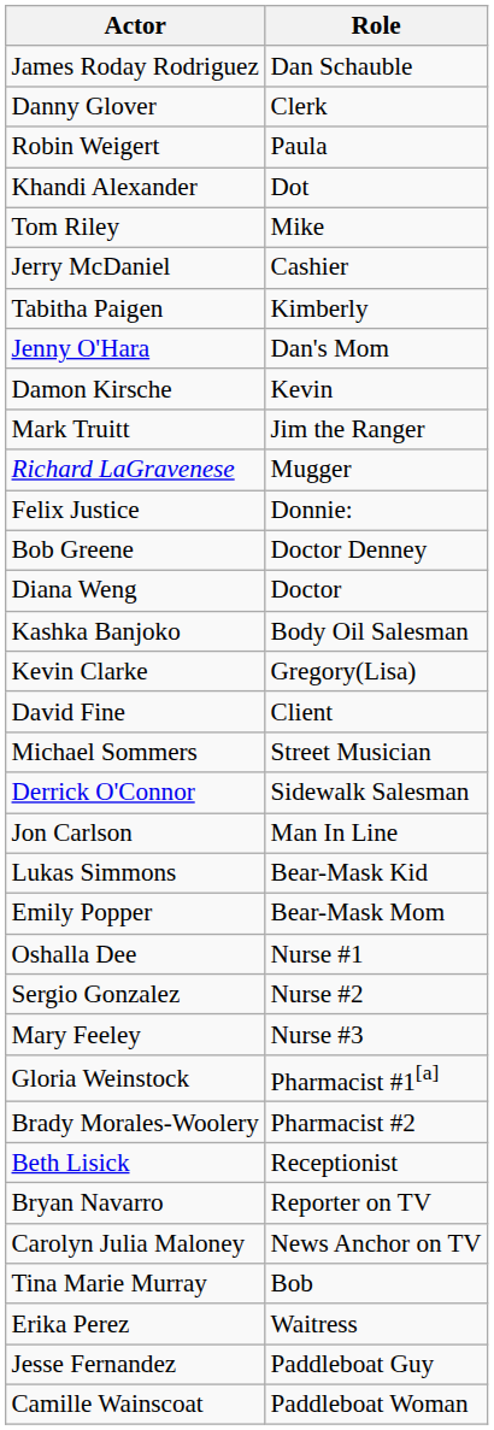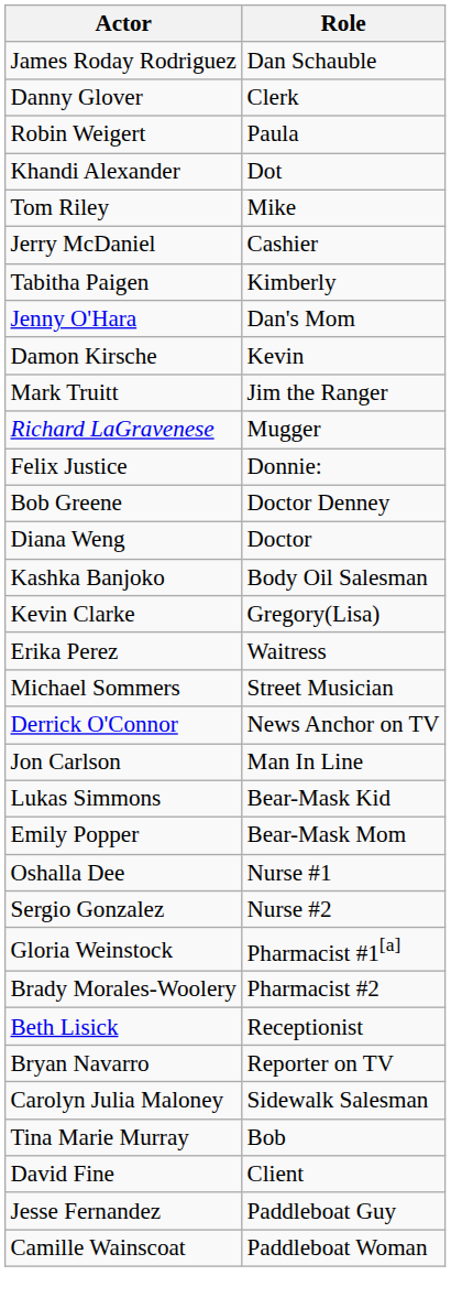 <table class="wikitable mw-collapsible mw-collapsed">
 <tr>
 <th>Actor</th>
 <th>Role</th>
 </tr>
 <tr>
 <td>James Roday Rodriguez</td>
 <td>Dan Schauble</td>
 </tr>
 <tr>
 <td>Danny Glover</td>
 <td>Clerk</td>
 </tr>
 <tr>
 <td>Robin Weigert</td>
 <td>Paula</td>
 </tr>
 <tr>
 <td>Khandi Alexander</td>
 <td>Dot</td>
 </tr>
 <tr>
 <td>Tom Riley</td>
 <td>Mike</td>
 </tr>
 <tr>
 <td>Jerry McDaniel</td>
 <td>Cashier</td>
 </tr>
 <tr>
 <td>Tabitha Paigen</td>
 <td>Kimberly</td>
 </tr>
 <tr>
 <td><a href='#'>Jenny O'Hara</a></td>
 <td>Dan's Mom</td>
 </tr>
 <tr>
 <td>Damon Kirsche</td>
 <td>Kevin</td>
 </tr>
 <tr>
 <td>Mark Truitt</td>
 <td>Jim the Ranger</td>
 </tr>
 <tr>
 <td><em><a href='#'>Richard LaGravenese</a></em></td>
 <td>Mugger</td>
 </tr>
 <tr>
 <td>Felix Justice</td>
 <td>Donnie:</td>
 </tr>
 <tr>
 <td>Bob Greene</td>
 <td>Doctor Denney</td>
 </tr>
 <tr>
 <td>Diana Weng</td>
 <td>Doctor</td>
 </tr>
 <tr>
 <td>Kashka Banjoko</td>
 <td>Body Oil Salesman</td>
 </tr>
 <tr>
 <td>Kevin Clarke</td>
 <td>Gregory(Lisa)</td>
 </tr>
 <tr>
-<td>David Fine</td>
-<td>Client</td>
+<td>Erika Perez</td>
+<td>Waitress</td>
 </tr>
 <tr>
 <td>Michael Sommers</td>
 <td>Street Musician</td>
 </tr>
 <tr>
 <td><a href='#'>Derrick O'Connor</a></td>
-<td>Sidewalk Salesman</td>
+<td>News Anchor on TV</td>
 </tr>
 <tr>
 <td>Jon Carlson</td>
 <td>Man In Line</td>
 </tr>
 <tr>
 <td>Lukas Simmons</td>
 <td>Bear-Mask Kid</td>
 </tr>
 <tr>
 <td>Emily Popper</td>
 <td>Bear-Mask Mom</td>
 </tr>
 <tr>
 <td>Oshalla Dee</td>
 <td>Nurse #1</td>
 </tr>
 <tr>
 <td>Sergio Gonzalez</td>
 <td>Nurse #2</td>
 </tr>
 <tr>
-<td>Mary Feeley</td>
-<td>Nurse #3</td>
-</tr>
-<tr>
 <td>Gloria Weinstock</td>
 <td>Pharmacist #1<sup>[a]</sup></td>
 </tr>
 <tr>
 <td>Brady Morales-Woolery</td>
 <td>Pharmacist #2</td>
 </tr>
 <tr>
 <td><a href='#'>Beth Lisick</a></td>
 <td>Receptionist</td>
 </tr>
 <tr>
 <td>Bryan Navarro</td>
 <td>Reporter on TV</td>
 </tr>
 <tr>
 <td>Carolyn Julia Maloney</td>
-<td>News Anchor on TV</td>
+<td>Sidewalk Salesman</td>
 </tr>
 <tr>
 <td>Tina Marie Murray</td>
 <td>Bob</td>
 </tr>
 <tr>
-<td>Erika Perez</td>
-<td>Waitress</td>
+<td>David Fine</td>
+<td>Client</td>
 </tr>
 <tr>
 <td>Jesse Fernandez</td>
 <td>Paddleboat Guy</td>
 </tr>
 <tr>
 <td>Camille Wainscoat</td>
 <td>Paddleboat Woman</td>
 </tr>
 </table>
